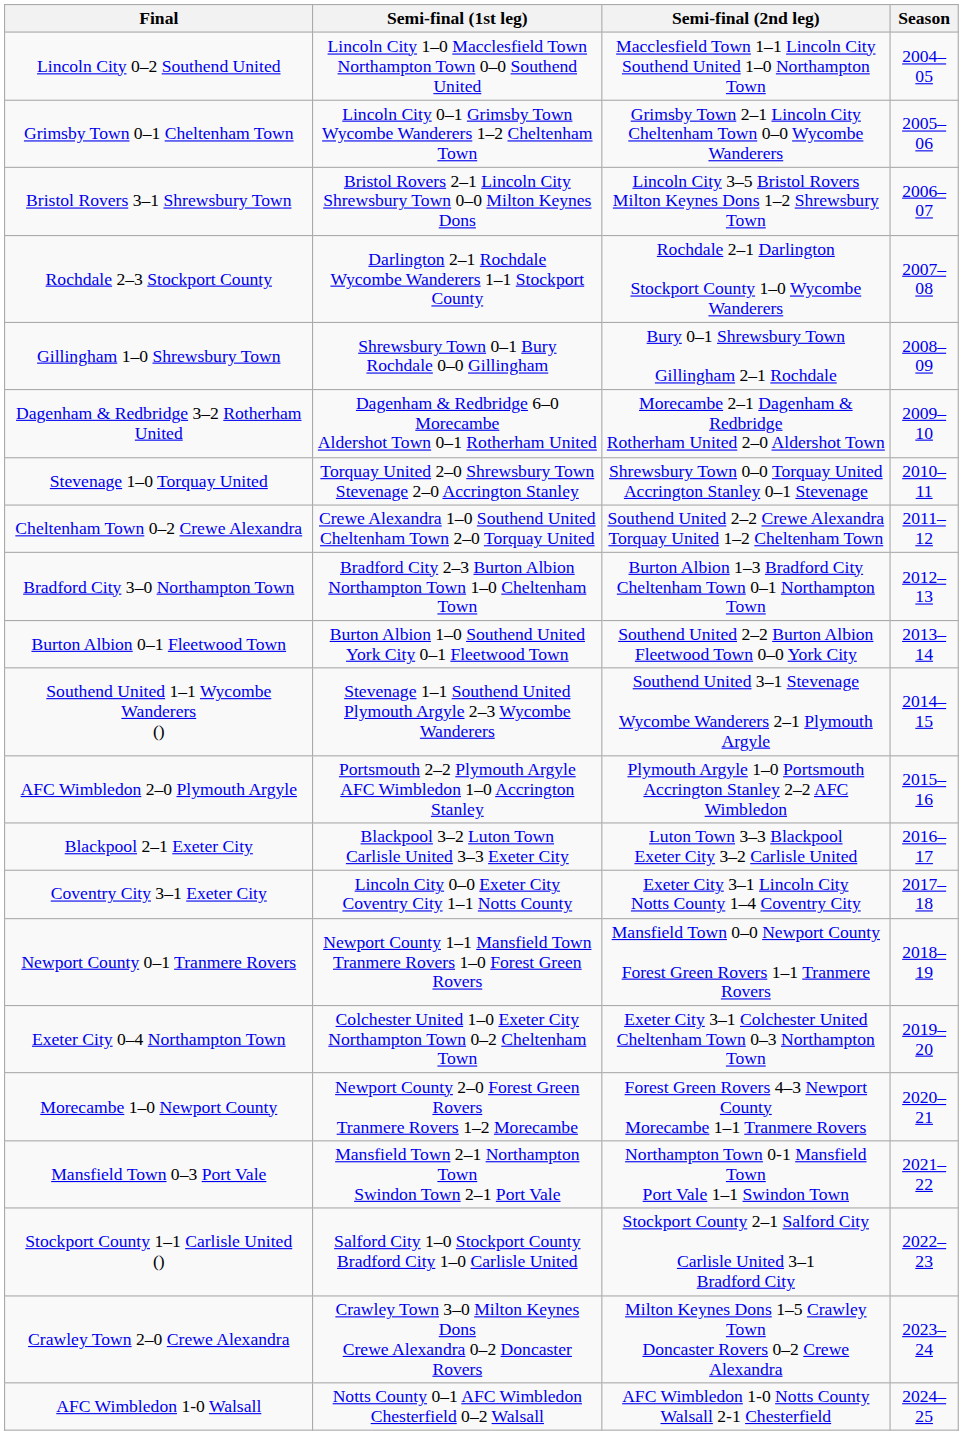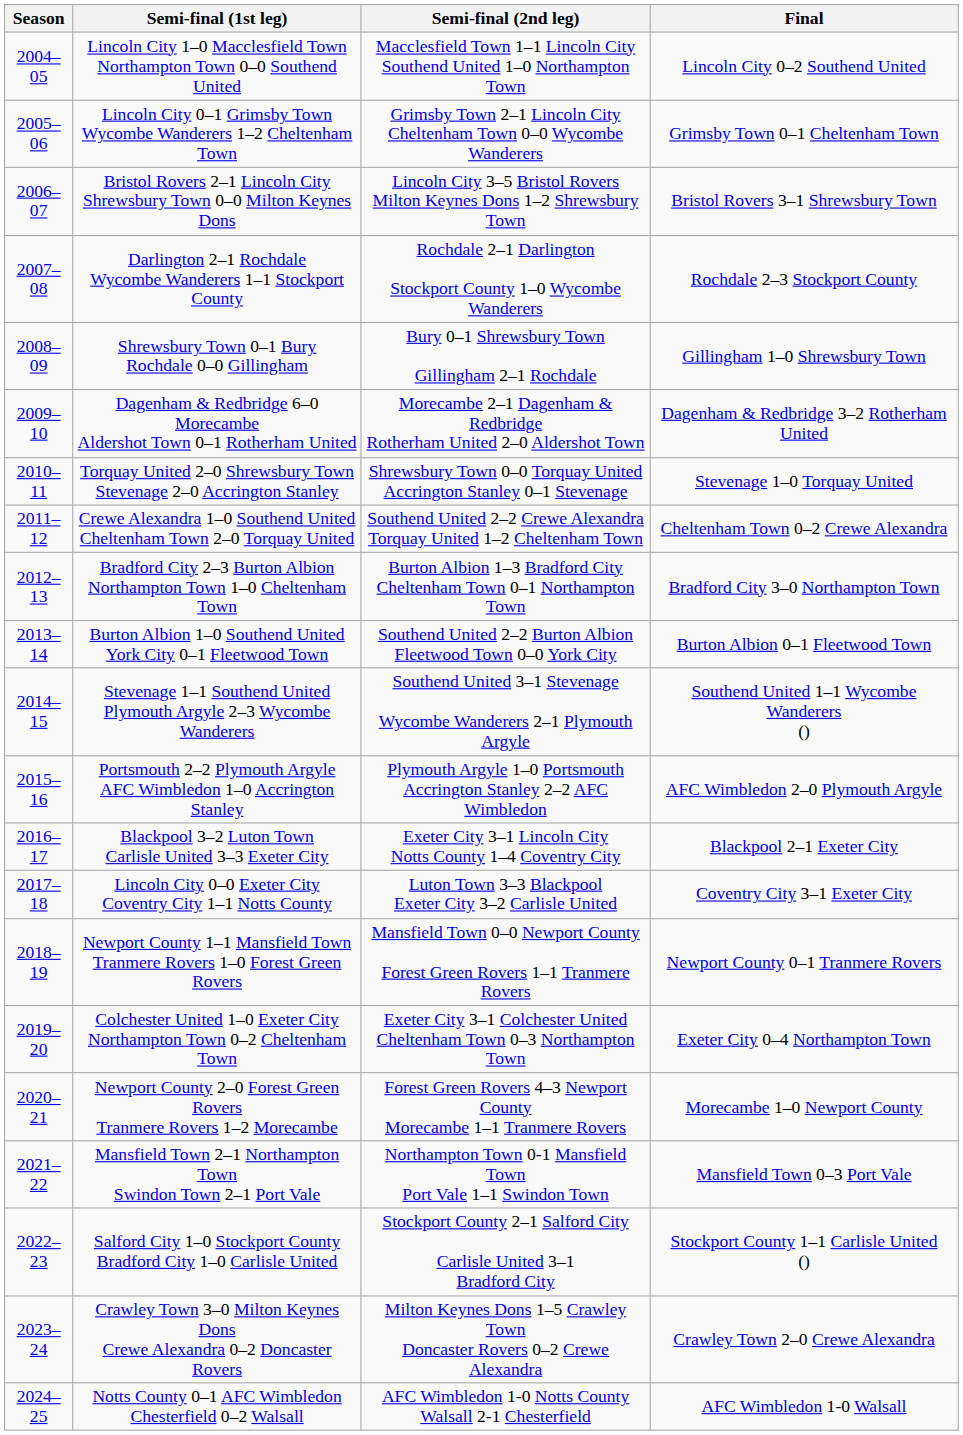 <table class="wikitable" style="text-align:center;">
 <tr>
-<th>Final</th>
+<th>Season</th>
 <th>Semi-final (1st leg)</th>
 <th>Semi-final (2nd leg)</th>
-<th>Season</th>
+<th>Final</th>
 </tr>
 <tr>
-<td><a href='#'>Lincoln City</a> 0–2 <a href='#'>Southend United</a></td>
+<td><a href='#'>2004–05</a></td>
 <td><a href='#'>Lincoln City</a> 1–0 <a href='#'>Macclesfield Town</a><br><a href='#'>Northampton Town</a> 0–0 <a href='#'>Southend United</a></td>
 <td><a href='#'>Macclesfield Town</a> 1–1 <a href='#'>Lincoln City</a><br><a href='#'>Southend United</a> 1–0 <a href='#'>Northampton Town</a></td>
-<td><a href='#'>2004–05</a></td>
+<td><a href='#'>Lincoln City</a> 0–2 <a href='#'>Southend United</a></td>
 </tr>
 <tr>
-<td><a href='#'>Grimsby Town</a> 0–1 <a href='#'>Cheltenham Town</a></td>
+<td><a href='#'>2005–06</a></td>
 <td><a href='#'>Lincoln City</a> 0–1 <a href='#'>Grimsby Town</a><br><a href='#'>Wycombe Wanderers</a> 1–2 <a href='#'>Cheltenham Town</a></td>
 <td><a href='#'>Grimsby Town</a> 2–1 <a href='#'>Lincoln City</a><br><a href='#'>Cheltenham Town</a> 0–0 <a href='#'>Wycombe Wanderers</a></td>
-<td><a href='#'>2005–06</a></td>
+<td><a href='#'>Grimsby Town</a> 0–1 <a href='#'>Cheltenham Town</a></td>
 </tr>
 <tr>
-<td><a href='#'>Bristol Rovers</a> 3–1 <a href='#'>Shrewsbury Town</a></td>
+<td><a href='#'>2006–07</a></td>
 <td><a href='#'>Bristol Rovers</a> 2–1 <a href='#'>Lincoln City</a><br><a href='#'>Shrewsbury Town</a> 0–0 <a href='#'>Milton Keynes Dons</a><br></td>
 <td><a href='#'>Lincoln City</a> 3–5 <a href='#'>Bristol Rovers</a><br><a href='#'>Milton Keynes Dons</a> 1–2 <a href='#'>Shrewsbury Town</a></td>
-<td><a href='#'>2006–07</a></td>
+<td><a href='#'>Bristol Rovers</a> 3–1 <a href='#'>Shrewsbury Town</a></td>
 </tr>
 <tr>
-<td><a href='#'>Rochdale</a> 2–3 <a href='#'>Stockport County</a></td>
+<td><a href='#'>2007–08</a></td>
 <td><a href='#'>Darlington</a> 2–1 <a href='#'>Rochdale</a><br><a href='#'>Wycombe Wanderers</a> 1–1 <a href='#'>Stockport County</a></td>
 <td><a href='#'>Rochdale</a> 2–1 <a href='#'>Darlington</a><br><br><a href='#'>Stockport County</a> 1–0 <a href='#'>Wycombe Wanderers</a></td>
-<td><a href='#'>2007–08</a></td>
+<td><a href='#'>Rochdale</a> 2–3 <a href='#'>Stockport County</a></td>
 </tr>
 <tr>
-<td><a href='#'>Gillingham</a> 1–0 <a href='#'>Shrewsbury Town</a></td>
+<td><a href='#'>2008–09</a></td>
 <td><a href='#'>Shrewsbury Town</a> 0–1 <a href='#'>Bury</a><br><a href='#'>Rochdale</a> 0–0 <a href='#'>Gillingham</a></td>
 <td><a href='#'>Bury</a> 0–1 <a href='#'>Shrewsbury Town</a><br><br><a href='#'>Gillingham</a> 2–1 <a href='#'>Rochdale</a></td>
-<td><a href='#'>2008–09</a></td>
+<td><a href='#'>Gillingham</a> 1–0 <a href='#'>Shrewsbury Town</a></td>
 </tr>
 <tr>
-<td><a href='#'>Dagenham & Redbridge</a> 3–2 <a href='#'>Rotherham United</a></td>
+<td><a href='#'>2009–10</a></td>
 <td><a href='#'>Dagenham & Redbridge</a> 6–0 <a href='#'>Morecambe</a><br><a href='#'>Aldershot Town</a> 0–1 <a href='#'>Rotherham United</a></td>
 <td><a href='#'>Morecambe</a> 2–1 <a href='#'>Dagenham & Redbridge</a><br><a href='#'>Rotherham United</a> 2–0 <a href='#'>Aldershot Town</a></td>
-<td><a href='#'>2009–10</a></td>
+<td><a href='#'>Dagenham & Redbridge</a> 3–2 <a href='#'>Rotherham United</a></td>
 </tr>
 <tr>
-<td><a href='#'>Stevenage</a> 1–0 <a href='#'>Torquay United</a></td>
+<td><a href='#'>2010–11</a></td>
 <td><a href='#'>Torquay United</a> 2–0 <a href='#'>Shrewsbury Town</a><br><a href='#'>Stevenage</a> 2–0 <a href='#'>Accrington Stanley</a></td>
 <td><a href='#'>Shrewsbury Town</a> 0–0 <a href='#'>Torquay United</a><br><a href='#'>Accrington Stanley</a> 0–1 <a href='#'>Stevenage</a></td>
-<td><a href='#'>2010–11</a></td>
+<td><a href='#'>Stevenage</a> 1–0 <a href='#'>Torquay United</a></td>
 </tr>
 <tr>
-<td><a href='#'>Cheltenham Town</a> 0–2 <a href='#'>Crewe Alexandra</a></td>
+<td><a href='#'>2011–12</a></td>
 <td><a href='#'>Crewe Alexandra</a> 1–0 <a href='#'>Southend United</a><br><a href='#'>Cheltenham Town</a> 2–0 <a href='#'>Torquay United</a></td>
 <td><a href='#'>Southend United</a> 2–2 <a href='#'>Crewe Alexandra</a><br><a href='#'>Torquay United</a> 1–2 <a href='#'>Cheltenham Town</a></td>
-<td><a href='#'>2011–12</a></td>
+<td><a href='#'>Cheltenham Town</a> 0–2 <a href='#'>Crewe Alexandra</a></td>
 </tr>
 <tr>
-<td><a href='#'>Bradford City</a> 3–0 <a href='#'>Northampton Town</a></td>
+<td><a href='#'>2012–13</a></td>
 <td><a href='#'>Bradford City</a> 2–3 <a href='#'>Burton Albion</a> <br> <a href='#'>Northampton Town</a> 1–0 <a href='#'>Cheltenham Town</a></td>
 <td><a href='#'>Burton Albion</a> 1–3 <a href='#'>Bradford City</a> <br> <a href='#'>Cheltenham Town</a> 0–1 <a href='#'>Northampton Town</a></td>
-<td><a href='#'>2012–13</a></td>
+<td><a href='#'>Bradford City</a> 3–0 <a href='#'>Northampton Town</a></td>
 </tr>
 <tr>
-<td><a href='#'>Burton Albion</a> 0–1 <a href='#'>Fleetwood Town</a></td>
+<td><a href='#'>2013–14</a></td>
 <td><a href='#'>Burton Albion</a> 1–0 <a href='#'>Southend United</a> <br> <a href='#'>York City</a> 0–1 <a href='#'>Fleetwood Town</a></td>
 <td><a href='#'>Southend United</a> 2–2 <a href='#'>Burton Albion</a> <br> <a href='#'>Fleetwood Town</a> 0–0 <a href='#'>York City</a></td>
-<td><a href='#'>2013–14</a></td>
+<td><a href='#'>Burton Albion</a> 0–1 <a href='#'>Fleetwood Town</a></td>
 </tr>
 <tr>
-<td><a href='#'>Southend United</a> 1–1 <a href='#'>Wycombe Wanderers</a> <br>()</td>
+<td><a href='#'>2014–15</a></td>
 <td><a href='#'>Stevenage</a> 1–1 <a href='#'>Southend United</a> <br> <a href='#'>Plymouth Argyle</a> 2–3 <a href='#'>Wycombe Wanderers</a></td>
 <td><a href='#'>Southend United</a> 3–1 <a href='#'>Stevenage</a> <br> <br> <a href='#'>Wycombe Wanderers</a> 2–1 <a href='#'>Plymouth Argyle</a></td>
-<td><a href='#'>2014–15</a></td>
+<td><a href='#'>Southend United</a> 1–1 <a href='#'>Wycombe Wanderers</a> <br>()</td>
 </tr>
 <tr>
-<td><a href='#'>AFC Wimbledon</a> 2–0 <a href='#'>Plymouth Argyle</a></td>
+<td><a href='#'>2015–16</a></td>
 <td><a href='#'>Portsmouth</a> 2–2 <a href='#'>Plymouth Argyle</a> <br> <a href='#'>AFC Wimbledon</a> 1–0 <a href='#'>Accrington Stanley</a></td>
 <td><a href='#'>Plymouth Argyle</a> 1–0 <a href='#'>Portsmouth</a> <br> <a href='#'>Accrington Stanley</a> 2–2 <a href='#'>AFC Wimbledon</a><br></td>
-<td><a href='#'>2015–16</a></td>
+<td><a href='#'>AFC Wimbledon</a> 2–0 <a href='#'>Plymouth Argyle</a></td>
 </tr>
 <tr>
+<td><a href='#'>2016–17</a></td>
+<td><a href='#'>Blackpool</a> 3–2 <a href='#'>Luton Town</a> <br> <a href='#'>Carlisle United</a> 3–3 <a href='#'>Exeter City</a></td>
+<td><a href='#'>Exeter City</a> 3–1 <a href='#'>Lincoln City</a><br><a href='#'>Notts County</a> 1–4 <a href='#'>Coventry City</a></td>
 <td><a href='#'>Blackpool</a> 2–1 <a href='#'>Exeter City</a></td>
-<td><a href='#'>Blackpool</a> 3–2 <a href='#'>Luton Town</a> <br> <a href='#'>Carlisle United</a> 3–3 <a href='#'>Exeter City</a></td>
-<td><a href='#'>Luton Town</a> 3–3 <a href='#'>Blackpool</a> <br> <a href='#'>Exeter City</a> 3–2 <a href='#'>Carlisle United</a></td>
-<td><a href='#'>2016–17</a></td>
 </tr>
 <tr>
+<td><a href='#'>2017–18</a></td>
+<td><a href='#'>Lincoln City</a> 0–0 <a href='#'>Exeter City</a><br><a href='#'>Coventry City</a> 1–1 <a href='#'>Notts County</a></td>
+<td><a href='#'>Luton Town</a> 3–3 <a href='#'>Blackpool</a> <br> <a href='#'>Exeter City</a> 3–2 <a href='#'>Carlisle United</a></td>
 <td><a href='#'>Coventry City</a> 3–1 <a href='#'>Exeter City</a></td>
-<td><a href='#'>Lincoln City</a> 0–0 <a href='#'>Exeter City</a><br><a href='#'>Coventry City</a> 1–1 <a href='#'>Notts County</a></td>
-<td><a href='#'>Exeter City</a> 3–1 <a href='#'>Lincoln City</a><br><a href='#'>Notts County</a> 1–4 <a href='#'>Coventry City</a></td>
-<td><a href='#'>2017–18</a></td>
 </tr>
 <tr>
-<td><a href='#'>Newport County</a> 0–1 <a href='#'>Tranmere Rovers</a><br></td>
+<td><a href='#'>2018–19</a></td>
 <td><a href='#'>Newport County</a> 1–1 <a href='#'>Mansfield Town</a><br><a href='#'>Tranmere Rovers</a> 1–0 <a href='#'>Forest Green Rovers</a></td>
 <td><a href='#'>Mansfield Town</a> 0–0 <a href='#'>Newport County</a><br><br><a href='#'>Forest Green Rovers</a> 1–1 <a href='#'>Tranmere Rovers</a></td>
-<td><a href='#'>2018–19</a></td>
+<td><a href='#'>Newport County</a> 0–1 <a href='#'>Tranmere Rovers</a><br></td>
 </tr>
 <tr>
-<td><a href='#'>Exeter City</a> 0–4 <a href='#'>Northampton Town</a></td>
+<td><a href='#'>2019–20</a></td>
 <td><a href='#'>Colchester United</a> 1–0 <a href='#'>Exeter City</a><br><a href='#'>Northampton Town</a> 0–2 <a href='#'>Cheltenham Town</a></td>
 <td><a href='#'>Exeter City</a> 3–1 <a href='#'>Colchester United</a><br><a href='#'>Cheltenham Town</a> 0–3 <a href='#'>Northampton Town</a></td>
-<td><a href='#'>2019–20</a></td>
+<td><a href='#'>Exeter City</a> 0–4 <a href='#'>Northampton Town</a></td>
 </tr>
 <tr>
-<td><a href='#'>Morecambe</a> 1–0 <a href='#'>Newport County</a></td>
+<td><a href='#'>2020–21</a></td>
 <td><a href='#'>Newport County</a> 2–0 <a href='#'>Forest Green Rovers</a><br><a href='#'>Tranmere Rovers</a> 1–2 <a href='#'>Morecambe</a></td>
 <td><a href='#'>Forest Green Rovers</a> 4–3 <a href='#'>Newport County</a> <br><a href='#'>Morecambe</a> 1–1 <a href='#'>Tranmere Rovers</a></td>
-<td><a href='#'>2020–21</a></td>
+<td><a href='#'>Morecambe</a> 1–0 <a href='#'>Newport County</a></td>
 </tr>
 <tr>
-<td><a href='#'>Mansfield Town</a> 0–3 <a href='#'>Port Vale</a></td>
+<td><a href='#'>2021–22</a></td>
 <td><a href='#'>Mansfield Town</a> 2–1 <a href='#'>Northampton Town</a><br><a href='#'>Swindon Town</a> 2–1 <a href='#'>Port Vale</a></td>
 <td><a href='#'>Northampton Town</a> 0-1 <a href='#'>Mansfield Town</a><br><a href='#'>Port Vale</a> 1–1 <a href='#'>Swindon Town</a><br></td>
-<td><a href='#'>2021–22</a></td>
+<td><a href='#'>Mansfield Town</a> 0–3 <a href='#'>Port Vale</a></td>
 </tr>
 <tr>
-<td><a href='#'>Stockport County</a> 1–1 <a href='#'>Carlisle United</a> <br> ()</td>
+<td><a href='#'>2022–23</a></td>
 <td><a href='#'>Salford City</a> 1–0 <a href='#'>Stockport County</a><br><a href='#'>Bradford City</a> 1–0 <a href='#'>Carlisle United</a></td>
 <td><a href='#'>Stockport County</a> 2–1 <a href='#'>Salford City</a><br><br><a href='#'>Carlisle United</a> 3–1<br>  <a href='#'>Bradford City</a></td>
-<td><a href='#'>2022–23</a></td>
+<td><a href='#'>Stockport County</a> 1–1 <a href='#'>Carlisle United</a> <br> ()</td>
 </tr>
 <tr>
-<td><a href='#'>Crawley Town</a> 2–0 <a href='#'>Crewe Alexandra</a></td>
+<td><a href='#'>2023–24</a></td>
 <td><a href='#'>Crawley Town</a> 3–0 <a href='#'>Milton Keynes Dons</a><br> <a href='#'>Crewe Alexandra</a> 0–2 <a href='#'>Doncaster Rovers</a></td>
 <td><a href='#'>Milton Keynes Dons</a> 1–5 <a href='#'>Crawley Town</a><br> <a href='#'>Doncaster Rovers</a> 0–2 <a href='#'>Crewe Alexandra</a><br></td>
-<td><a href='#'>2023–24</a></td>
+<td><a href='#'>Crawley Town</a> 2–0 <a href='#'>Crewe Alexandra</a></td>
 </tr>
 <tr>
-<td><a href='#'>AFC Wimbledon</a> 1-0 <a href='#'>Walsall</a></td>
+<td><a href='#'>2024–25</a></td>
 <td><a href='#'>Notts County</a> 0–1 <a href='#'>AFC Wimbledon</a><br><a href='#'>Chesterfield</a> 0–2 <a href='#'>Walsall</a></td>
 <td><a href='#'>AFC Wimbledon</a> 1-0  <a href='#'>Notts County</a><br><a href='#'>Walsall</a> 2-1 <a href='#'>Chesterfield</a></td>
-<td><a href='#'>2024–25</a></td>
+<td><a href='#'>AFC Wimbledon</a> 1-0 <a href='#'>Walsall</a></td>
 </tr>
 </table>
